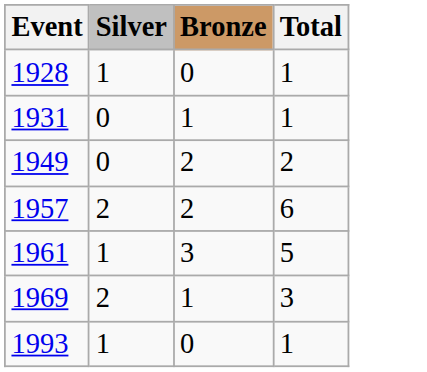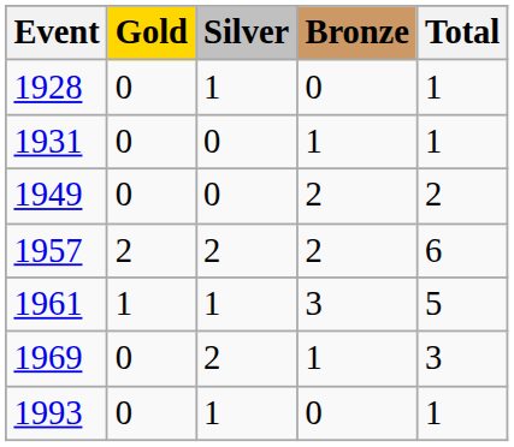 <table class="wikitable">
 <tr>
 <th>Event</th>
+<td style="background:gold; font-weight:bold;">Gold</td>
 <td style="background:silver; font-weight:bold;">Silver</td>
 <td style="background:#c96; font-weight:bold;">Bronze</td>
 <th>Total</th>
 </tr>
 <tr>
 <td><a href='#'>1928</a></td>
+<td>0</td>
 <td>1</td>
 <td>0</td>
 <td>1</td>
 </tr>
 <tr>
 <td><a href='#'>1931</a></td>
 <td>0</td>
+<td>0</td>
 <td>1</td>
 <td>1</td>
 </tr>
 <tr>
 <td><a href='#'>1949</a></td>
+<td>0</td>
 <td>0</td>
 <td>2</td>
 <td>2</td>
 </tr>
 <tr>
 <td><a href='#'>1957</a></td>
 <td>2</td>
 <td>2</td>
+<td>2</td>
 <td>6</td>
 </tr>
 <tr>
 <td><a href='#'>1961</a></td>
+<td>1</td>
 <td>1</td>
 <td>3</td>
 <td>5</td>
 </tr>
 <tr>
 <td><a href='#'>1969</a></td>
+<td>0</td>
 <td>2</td>
 <td>1</td>
 <td>3</td>
 </tr>
 <tr>
 <td><a href='#'>1993</a></td>
+<td>0</td>
 <td>1</td>
 <td>0</td>
 <td>1</td>
 </tr>
 </table>
